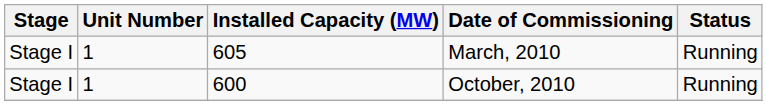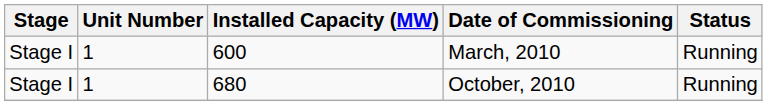 <table class="sortable wikitable">
 <tr>
 <th>Stage</th>
 <th>Unit Number</th>
 <th>Installed Capacity (<a href='#'>MW</a>)</th>
 <th>Date of Commissioning</th>
 <th>Status</th>
 </tr>
 <tr>
 <td>Stage I</td>
 <td>1</td>
-<td>605</td>
+<td>600</td>
 <td>March, 2010</td>
 <td>Running</td>
 </tr>
 <tr>
 <td>Stage I</td>
 <td>1</td>
-<td>600</td>
+<td>680</td>
 <td>October, 2010</td>
 <td>Running</td>
 </tr>
 <tr>
 </tr>
 </table>
